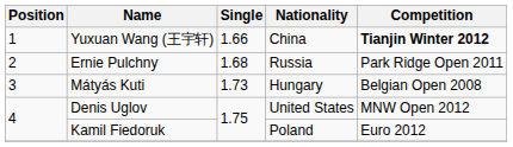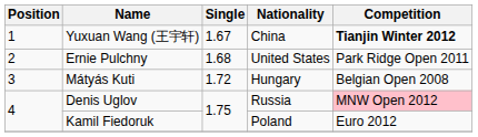 <table class="wikitable">
 <tr>
 <th>Position</th>
 <th>Name</th>
 <th>Single</th>
 <th>Nationality</th>
 <th>Competition</th>
 </tr>
 <tr>
 <td>1</td>
 <td>Yuxuan Wang (王宇轩)</td>
-<td>1.66</td>
+<td>1.67</td>
 <td> China</td>
 <td><strong> Tianjin Winter 2012</strong></td>
 </tr>
 <tr>
 <td>2</td>
 <td>Ernie Pulchny</td>
 <td>1.68</td>
-<td> Russia</td>
+<td> United States</td>
 <td> Park Ridge Open 2011</td>
 </tr>
 <tr>
 <td>3</td>
 <td>Mátyás Kuti</td>
-<td>1.73</td>
+<td>1.72</td>
 <td> Hungary</td>
 <td> Belgian Open 2008</td>
 </tr>
 <tr>
 <td rowspan="2">4</td>
 <td>Denis Uglov</td>
 <td rowspan="2">1.75</td>
-<td> United States</td>
-<td> MNW Open 2012</td>
+<td> Russia</td>
+<td style="background: pink;"> MNW Open 2012</td>
 </tr>
 <tr>
 <td>Kamil Fiedoruk</td>
 <td> Poland</td>
 <td> Euro 2012</td>
 </tr>
 <tr>
 </tr>
 </table>
